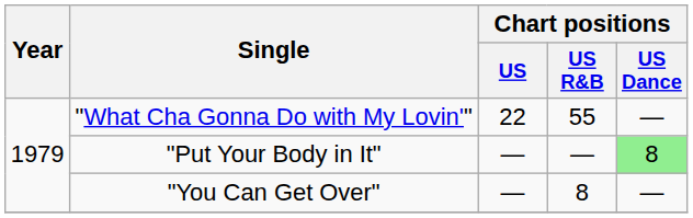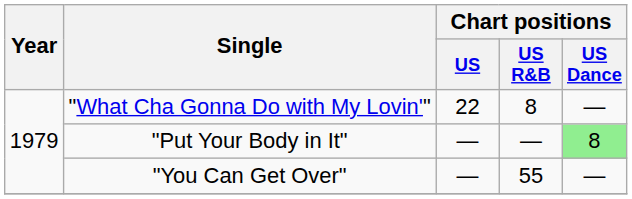 <table class="wikitable" style="text-align:center;">
 <tr>
 <th rowspan="2">Year</th>
 <th rowspan="2">Single</th>
 <th colspan="3">Chart positions</th>
 </tr>
 <tr style="font-size:smaller;">
 <th width="40"><a href='#'>US</a></th>
 <th width="40"><a href='#'>US<br>R&B</a></th>
 <th width="40"><a href='#'>US<br>Dance</a></th>
 </tr>
 <tr>
 <td rowspan="3">1979</td>
 <td>"<a href='#'>What Cha Gonna Do with My Lovin'</a>"</td>
 <td>22</td>
-<td>55</td>
+<td>8</td>
 <td>—</td>
 </tr>
 <tr>
 <td>"Put Your Body in It"</td>
 <td>—</td>
 <td>—</td>
 <td style="background: lightgreen;">8</td>
 </tr>
 <tr>
 <td>"You Can Get Over"</td>
 <td>—</td>
-<td>8</td>
+<td>55</td>
 <td>—</td>
 </tr>
 <tr>
 </tr>
 </table>
